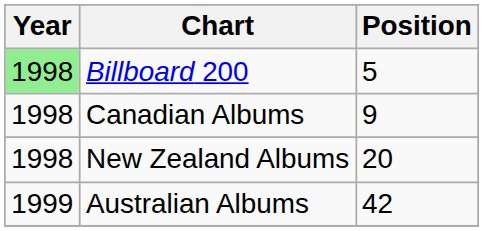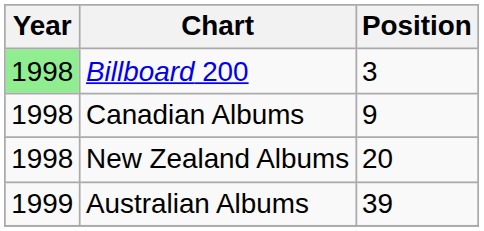 <table class="wikitable">
 <tr>
 <th align="left">Year</th>
 <th align="left">Chart</th>
 <th align="left">Position</th>
 </tr>
 <tr>
 <td align="left" style="background: lightgreen;">1998</td>
 <td align="left"><a href='#'><em>Billboard</em> 200</a></td>
-<td align="left">5</td>
+<td align="left">3</td>
 </tr>
 <tr>
 <td align="left">1998</td>
 <td align="left">Canadian Albums</td>
 <td align="left">9</td>
 </tr>
 <tr>
 <td align="left">1998</td>
 <td align="left">New Zealand Albums</td>
 <td align="left">20</td>
 </tr>
 <tr>
 <td align="left">1999</td>
 <td align="left">Australian Albums</td>
-<td align="left">42</td>
+<td align="left">39</td>
 </tr>
 <tr>
 </tr>
 </table>
